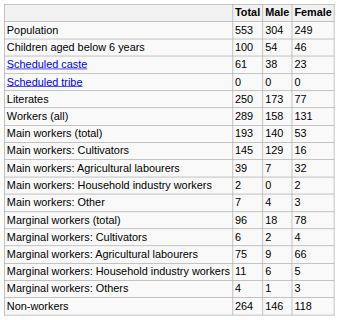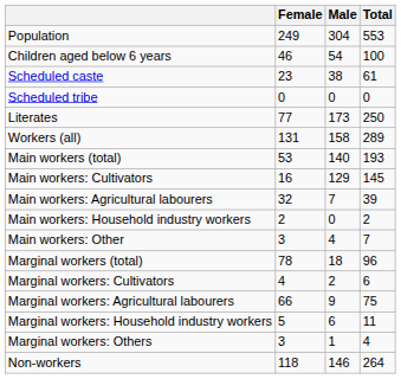 <table class="wikitable sortable">
 <tr>
 <th></th>
+<th>Female</th>
+<th>Male</th>
 <th>Total</th>
-<th>Male</th>
-<th>Female</th>
 </tr>
 <tr>
 <td>Population</td>
+<td>249</td>
+<td>304</td>
 <td>553</td>
-<td>304</td>
-<td>249</td>
 </tr>
 <tr>
 <td>Children aged below 6 years</td>
+<td>46</td>
+<td>54</td>
 <td>100</td>
-<td>54</td>
-<td>46</td>
 </tr>
 <tr>
 <td><a href='#'>Scheduled caste</a></td>
+<td>23</td>
+<td>38</td>
 <td>61</td>
-<td>38</td>
-<td>23</td>
 </tr>
 <tr>
 <td><a href='#'>Scheduled tribe</a></td>
 <td>0</td>
 <td>0</td>
 <td>0</td>
 </tr>
 <tr>
 <td>Literates</td>
+<td>77</td>
+<td>173</td>
 <td>250</td>
-<td>173</td>
-<td>77</td>
 </tr>
 <tr>
 <td>Workers (all)</td>
+<td>131</td>
+<td>158</td>
 <td>289</td>
-<td>158</td>
-<td>131</td>
 </tr>
 <tr>
 <td>Main workers (total)</td>
+<td>53</td>
+<td>140</td>
 <td>193</td>
-<td>140</td>
-<td>53</td>
 </tr>
 <tr>
 <td>Main workers: Cultivators</td>
+<td>16</td>
+<td>129</td>
 <td>145</td>
-<td>129</td>
-<td>16</td>
 </tr>
 <tr>
 <td>Main workers: Agricultural labourers</td>
+<td>32</td>
+<td>7</td>
 <td>39</td>
-<td>7</td>
-<td>32</td>
 </tr>
 <tr>
 <td>Main workers: Household industry workers</td>
 <td>2</td>
 <td>0</td>
 <td>2</td>
 </tr>
 <tr>
 <td>Main workers: Other</td>
+<td>3</td>
+<td>4</td>
 <td>7</td>
-<td>4</td>
-<td>3</td>
 </tr>
 <tr>
 <td>Marginal workers (total)</td>
+<td>78</td>
+<td>18</td>
 <td>96</td>
-<td>18</td>
-<td>78</td>
 </tr>
 <tr>
 <td>Marginal workers: Cultivators</td>
+<td>4</td>
+<td>2</td>
 <td>6</td>
-<td>2</td>
+</tr>
+<tr>
+<td>Marginal workers: Agricultural labourers</td>
+<td>66</td>
+<td>9</td>
+<td>75</td>
+</tr>
+<tr>
+<td>Marginal workers: Household industry workers</td>
+<td>5</td>
+<td>6</td>
+<td>11</td>
+</tr>
+<tr>
+<td>Marginal workers: Others</td>
+<td>3</td>
+<td>1</td>
 <td>4</td>
 </tr>
 <tr>
-<td>Marginal workers: Agricultural labourers</td>
-<td>75</td>
-<td>9</td>
-<td>66</td>
-</tr>
-<tr>
-<td>Marginal workers: Household industry workers</td>
-<td>11</td>
-<td>6</td>
-<td>5</td>
-</tr>
-<tr>
-<td>Marginal workers: Others</td>
-<td>4</td>
-<td>1</td>
-<td>3</td>
-</tr>
-<tr>
 <td>Non-workers</td>
+<td>118</td>
+<td>146</td>
 <td>264</td>
-<td>146</td>
-<td>118</td>
 </tr>
 </table>
